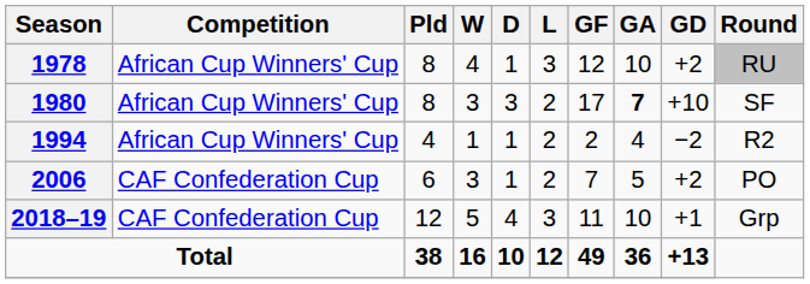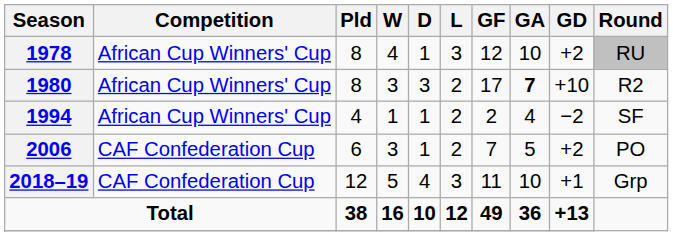 <table class="wikitable plainrowheaders sortable" style="text-align:center;">
 <tr>
 <th scope="col">Season</th>
 <th scope="col">Competition</th>
 <th scope="col">Pld</th>
 <th scope="col">W</th>
 <th scope="col">D</th>
 <th scope="col">L</th>
 <th scope="col">GF</th>
 <th scope="col">GA</th>
 <th scope="col">GD</th>
 <th scope="col">Round</th>
 </tr>
 <tr>
 <th scope="row" style="text-align:center"><a href='#'>1978</a></th>
 <td align=left><a href='#'>African Cup Winners' Cup</a></td>
 <td>8</td>
 <td>4</td>
 <td>1</td>
 <td>3</td>
 <td>12</td>
 <td>10</td>
 <td>+2</td>
 <td style="background:silver;">RU</td>
 </tr>
 <tr>
 <th scope="row" style="text-align:center"><a href='#'>1980</a></th>
 <td align=left><a href='#'>African Cup Winners' Cup</a></td>
 <td>8</td>
 <td>3</td>
 <td>3</td>
 <td>2</td>
 <td>17</td>
 <td><strong>7</strong></td>
 <td>+10</td>
-<td>SF</td>
+<td>R2</td>
 </tr>
 <tr>
 <th scope="row" style="text-align:center"><a href='#'>1994</a></th>
 <td align=left><a href='#'>African Cup Winners' Cup</a></td>
 <td>4</td>
 <td>1</td>
 <td>1</td>
 <td>2</td>
 <td>2</td>
 <td>4</td>
 <td>−2</td>
-<td>R2</td>
+<td>SF</td>
 </tr>
 <tr>
 <th scope="row" style="text-align:center"><a href='#'>2006</a></th>
 <td align=left><a href='#'>CAF Confederation Cup</a></td>
 <td>6</td>
 <td>3</td>
 <td>1</td>
 <td>2</td>
 <td>7</td>
 <td>5</td>
 <td>+2</td>
 <td>PO</td>
 </tr>
 <tr>
 <th scope="row" style="text-align:center"><a href='#'>2018–19</a></th>
 <td align=left><a href='#'>CAF Confederation Cup</a></td>
 <td>12</td>
 <td>5</td>
 <td>4</td>
 <td>3</td>
 <td>11</td>
 <td>10</td>
 <td>+1</td>
 <td>Grp</td>
 </tr>
 <tr>
 <td colspan=2 align-"center"><strong>Total</strong></td>
 <td><strong>38</strong></td>
 <td><strong>16</strong></td>
 <td><strong>10</strong></td>
 <td><strong>12</strong></td>
 <td><strong>49</strong></td>
 <td><strong>36</strong></td>
 <td><strong>+13</strong></td>
 </tr>
 <tr>
 </tr>
 </table>
